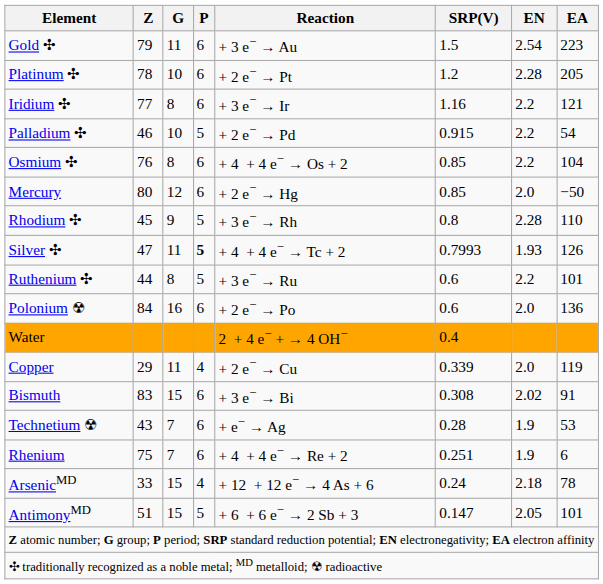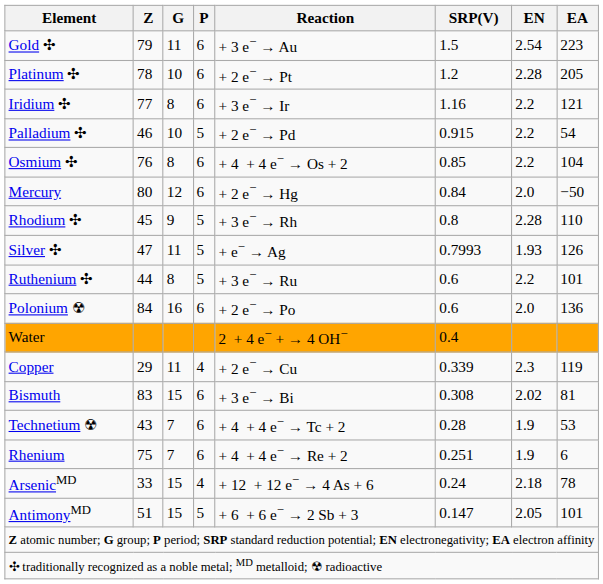 <table class="wikitable sortable" style="font-size:90%; float:right; margin-left:20px">
 <tr>
 <th>Element</th>
 <th>Z</th>
 <th>G</th>
 <th>P</th>
 <th>Reaction</th>
 <th>SRP(V)</th>
 <th>EN</th>
 <th>EA</th>
 </tr>
 <tr>
 <td><a href='#'>Gold</a> ✣</td>
 <td>79</td>
 <td>11</td>
 <td>6</td>
 <td> + 3 e<sup>−</sup> → Au</td>
 <td>1.5</td>
 <td>2.54</td>
 <td>223</td>
 </tr>
 <tr>
 <td><a href='#'>Platinum</a> ✣</td>
 <td>78</td>
 <td>10</td>
 <td>6</td>
 <td> + 2 e<sup>−</sup> → Pt</td>
 <td>1.2</td>
 <td>2.28</td>
 <td>205</td>
 </tr>
 <tr>
 <td><a href='#'>Iridium</a> ✣</td>
 <td>77</td>
 <td>8</td>
 <td>6</td>
 <td> +  3 e<sup>−</sup> → Ir</td>
 <td>1.16</td>
 <td>2.2</td>
 <td>121</td>
 </tr>
 <tr>
 <td><a href='#'>Palladium</a> ✣</td>
 <td>46</td>
 <td>10</td>
 <td>5</td>
 <td> + 2 e<sup>−</sup> → Pd</td>
 <td>0.915</td>
 <td>2.2</td>
 <td>54</td>
 </tr>
 <tr>
 <td><a href='#'>Osmium</a> ✣</td>
 <td>76</td>
 <td>8</td>
 <td>6</td>
 <td> +  4  + 4 e<sup>−</sup> → Os + 2 </td>
 <td>0.85</td>
 <td>2.2</td>
 <td>104</td>
 </tr>
 <tr>
 <td><a href='#'>Mercury</a></td>
 <td>80</td>
 <td>12</td>
 <td>6</td>
 <td> + 2 e<sup>−</sup> → Hg</td>
-<td>0.85</td>
+<td>0.84</td>
 <td>2.0</td>
 <td>−50</td>
 </tr>
 <tr>
 <td><a href='#'>Rhodium</a> ✣</td>
 <td>45</td>
 <td>9</td>
 <td>5</td>
 <td> + 3 e<sup>−</sup> → Rh</td>
 <td>0.8</td>
 <td>2.28</td>
 <td>110</td>
 </tr>
 <tr>
 <td><a href='#'>Silver</a> ✣</td>
 <td>47</td>
 <td>11</td>
-<td><strong>5</strong></td>
-<td> + 4  + 4 e<sup>−</sup> → Tc + 2 </td>
+<td>5</td>
+<td> + e<sup>−</sup> → Ag</td>
 <td>0.7993</td>
 <td>1.93</td>
 <td>126</td>
 </tr>
 <tr>
 <td><a href='#'>Ruthenium</a> ✣</td>
 <td>44</td>
 <td>8</td>
 <td>5</td>
 <td> + 3 e<sup>−</sup> → Ru</td>
 <td>0.6</td>
 <td>2.2</td>
 <td>101</td>
 </tr>
 <tr>
 <td><a href='#'>Polonium</a> ☢</td>
 <td>84</td>
 <td>16</td>
 <td>6</td>
 <td> + 2 e<sup>−</sup> → Po</td>
 <td>0.6</td>
 <td>2.0</td>
 <td>136</td>
 </tr>
 <tr style="background:orange">
 <td>Water</td>
 <td></td>
 <td></td>
 <td></td>
 <td>2  + 4 e<sup>−</sup> + → 4 OH<sup>−</sup></td>
 <td>0.4</td>
 <td></td>
 <td></td>
 </tr>
 <tr>
 <td><a href='#'>Copper</a></td>
 <td>29</td>
 <td>11</td>
 <td>4</td>
 <td> + 2 e<sup>−</sup> → Cu</td>
 <td>0.339</td>
-<td>2.0</td>
+<td>2.3</td>
 <td>119</td>
 </tr>
 <tr>
 <td><a href='#'>Bismuth</a></td>
 <td>83</td>
 <td>15</td>
 <td>6</td>
 <td> + 3 e<sup>−</sup> → Bi</td>
 <td>0.308</td>
 <td>2.02</td>
-<td>91</td>
+<td>81</td>
 </tr>
 <tr>
 <td><a href='#'>Technetium</a> ☢</td>
 <td>43</td>
 <td>7</td>
 <td>6</td>
-<td> + e<sup>−</sup> → Ag</td>
+<td> + 4  + 4 e<sup>−</sup> → Tc + 2 </td>
 <td>0.28</td>
 <td>1.9</td>
 <td>53</td>
 </tr>
 <tr>
 <td><a href='#'>Rhenium</a></td>
 <td>75</td>
 <td>7</td>
 <td>6</td>
 <td> + 4  + 4 e<sup>−</sup> → Re + 2 </td>
 <td>0.251</td>
 <td>1.9</td>
 <td>6</td>
 </tr>
 <tr>
 <td><a href='#'>Arsenic</a><sup>MD</sup></td>
 <td>33</td>
 <td>15</td>
 <td>4</td>
 <td> + 12  + 12 e<sup>−</sup> → 4 As + 6 </td>
 <td>0.24</td>
 <td>2.18</td>
 <td>78</td>
 </tr>
 <tr>
 <td><a href='#'>Antimony</a><sup>MD</sup></td>
 <td>51</td>
 <td>15</td>
 <td>5</td>
 <td> + 6  + 6 e<sup>−</sup> → 2 Sb + 3 </td>
 <td>0.147</td>
 <td>2.05</td>
 <td>101</td>
 </tr>
 <tr>
 <td colspan=8><small><strong>Z</strong> atomic number; <strong>G</strong> group; <strong>P</strong> period; <strong>SRP</strong> standard reduction potential; <strong>EN</strong> electronegativity; <strong>EA</strong> electron affinity</small></td>
 </tr>
 <tr>
 <td colspan=8><small>✣ traditionally recognized as a noble metal; <sup>MD</sup> metalloid; ☢ radioactive</small></td>
 </tr>
 </table>
